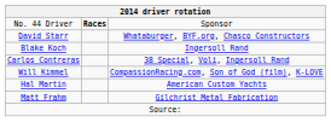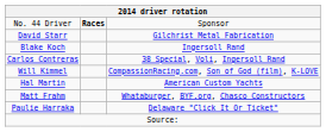 <table class="wikitable collapsible collapsed" style="text-align:center; font-size:75%">
 <tr>
 <th colspan=3>2014 driver rotation</th>
 </tr>
 <tr>
 <td>No. 44 Driver</td>
 <td><strong>Races</strong></td>
 <td>Sponsor</td>
 </tr>
 <tr>
 <td><a href='#'>David Starr</a></td>
 <td><small></small></td>
-<td><a href='#'>Whataburger</a>, <a href='#'>BYF.org</a>, <a href='#'>Chasco Constructors</a></td>
+<td><a href='#'>Gilchrist Metal Fabrication</a></td>
 </tr>
 <tr>
 <td><a href='#'>Blake Koch</a></td>
 <td><small></small></td>
 <td><a href='#'>Ingersoll Rand</a></td>
 </tr>
 <tr>
 <td><a href='#'>Carlos Contreras</a></td>
 <td><small></small></td>
 <td><a href='#'>38 Special</a>, <a href='#'>Voli</a>, <a href='#'>Ingersoll Rand</a></td>
 </tr>
 <tr>
 <td><a href='#'>Will Kimmel</a></td>
 <td><small></small></td>
 <td><a href='#'>CompassionRacing.com</a>, <a href='#'>Son of God (film)</a>, <a href='#'>K-LOVE</a></td>
 </tr>
 <tr>
 <td><a href='#'>Hal Martin</a></td>
 <td><small></small></td>
 <td><a href='#'>American Custom Yachts</a></td>
 </tr>
 <tr>
 <td><a href='#'>Matt Frahm</a></td>
 <td><small></small></td>
-<td><a href='#'>Gilchrist Metal Fabrication</a></td>
+<td><a href='#'>Whataburger</a>, <a href='#'>BYF.org</a>, <a href='#'>Chasco Constructors</a></td>
+</tr>
+<tr>
+<td><a href='#'>Paulie Harraka</a></td>
+<td><small></small></td>
+<td><a href='#'>Delaware "Click It Or Ticket"</a></td>
 </tr>
 <tr>
 <td colspan=3>Source:</td>
 </tr>
 </table>
